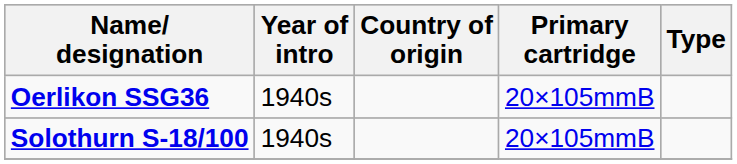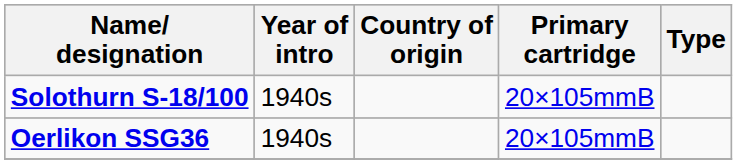 <table class="wikitable sortable" float="bottom">
 <tr>
 <th>Name/<br>designation</th>
 <th>Year of<br>intro</th>
 <th>Country of<br>origin</th>
 <th>Primary<br>cartridge</th>
 <th>Type</th>
 </tr>
 <tr>
-<td><strong><a href='#'>Oerlikon SSG36</a></strong></td>
+<td><strong><a href='#'>Solothurn S-18/100</a></strong></td>
 <td>1940s</td>
 <td></td>
 <td><a href='#'>20×105mmB</a></td>
 <td></td>
 </tr>
 <tr>
-<td><strong><a href='#'>Solothurn S-18/100</a></strong></td>
+<td><strong><a href='#'>Oerlikon SSG36</a></strong></td>
 <td>1940s</td>
 <td></td>
 <td><a href='#'>20×105mmB</a></td>
 <td></td>
 </tr>
 <tr>
 </tr>
 </table>
